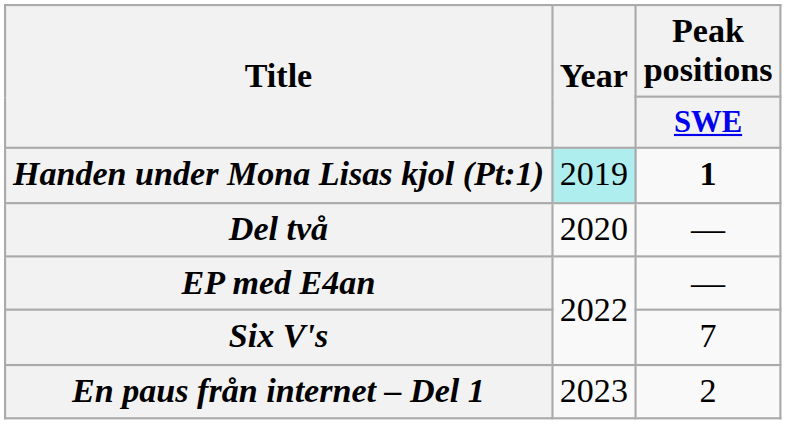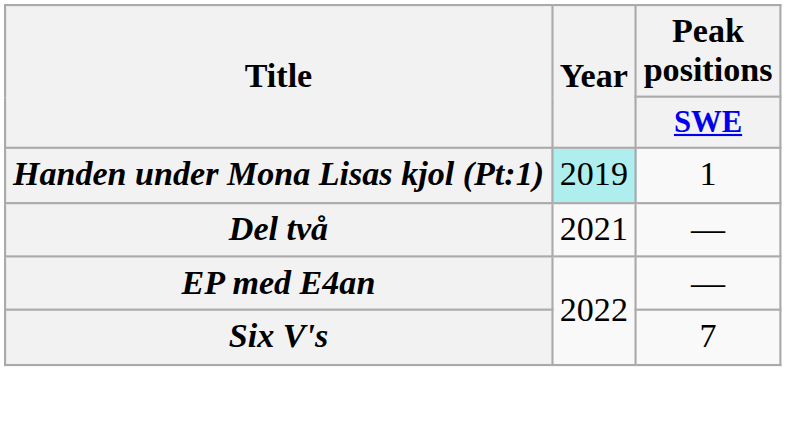 <table class="wikitable plainrowheaders" style="text-align:center">
 <tr>
 <th scope="col" rowspan="2">Title</th>
 <th scope="col" rowspan="2">Year</th>
 <th scope="col" colspan="1">Peak positions</th>
 </tr>
 <tr>
 <th scope="col" style="width:3em;font-size:90%;"><a href='#'>SWE</a><br></th>
 </tr>
 <tr>
 <th scope="row"><em>Handen under Mona Lisas kjol (Pt:1)</em></th>
 <td style="background: paleturquoise;">2019</td>
-<td><strong>1</strong></td>
+<td>1</td>
 </tr>
 <tr>
 <th scope="row"><em>Del två</em></th>
-<td>2020</td>
+<td>2021</td>
 <td>—</td>
 </tr>
 <tr>
 <th scope="row"><em>EP med E4an</em><br></th>
 <td rowspan="2">2022</td>
 <td>—</td>
 </tr>
 <tr>
 <th scope="row"><em>Six V's</em><br></th>
 <td>7</td>
 </tr>
-<tr>
-<th scope="row"><em>En paus från internet – Del 1</em></th>
-<td>2023</td>
-<td>2<br></td>
-</tr>
 </table>
